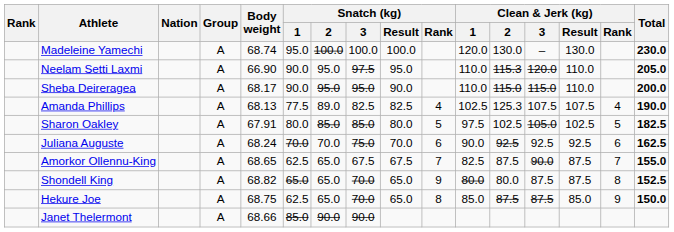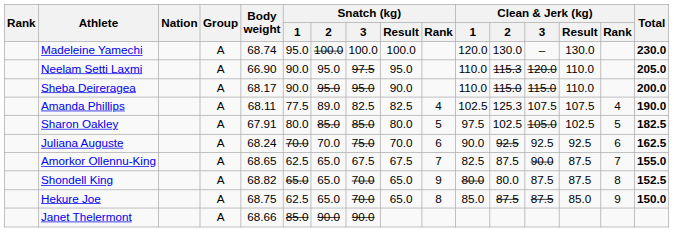 <table class="wikitable sortable" style="text-align:center;">
 <tr>
 <th rowspan=2>Rank</th>
 <th rowspan=2>Athlete</th>
 <th rowspan=2>Nation</th>
 <th rowspan=2>Group</th>
 <th rowspan=2>Body<br>weight</th>
 <th colspan=5>Snatch (kg)</th>
 <th colspan=5>Clean & Jerk (kg)</th>
 <th rowspan=2>Total</th>
 </tr>
 <tr>
 <th>1</th>
 <th>2</th>
 <th>3</th>
 <th>Result</th>
 <th>Rank</th>
 <th>1</th>
 <th>2</th>
 <th>3</th>
 <th>Result</th>
 <th>Rank</th>
 </tr>
 <tr>
 <td></td>
 <td align=left><a href='#'>Madeleine Yamechi</a></td>
 <td align=left></td>
 <td>A</td>
 <td>68.74</td>
 <td>95.0</td>
 <td><s>100.0</s></td>
 <td>100.0</td>
 <td>100.0</td>
 <td></td>
 <td>120.0</td>
 <td>130.0</td>
 <td>–</td>
 <td>130.0</td>
 <td></td>
 <td><strong>230.0</strong></td>
 </tr>
 <tr>
 <td></td>
 <td align=left><a href='#'>Neelam Setti Laxmi</a></td>
 <td align=left></td>
 <td>A</td>
 <td>66.90</td>
 <td>90.0</td>
 <td>95.0</td>
 <td><s>97.5</s></td>
 <td>95.0</td>
 <td></td>
 <td>110.0</td>
 <td><s>115.3</s></td>
 <td><s>120.0</s></td>
 <td>110.0</td>
 <td></td>
 <td><strong>205.0</strong></td>
 </tr>
 <tr>
 <td></td>
 <td align=left><a href='#'>Sheba Deireragea</a></td>
 <td align=left></td>
 <td>A</td>
 <td>68.17</td>
 <td>90.0</td>
 <td><s>95.0</s></td>
 <td><s>95.0</s></td>
 <td>90.0</td>
 <td></td>
 <td>110.0</td>
 <td><s>115.0</s></td>
 <td><s>115.0</s></td>
 <td>110.0</td>
 <td></td>
 <td><strong>200.0</strong></td>
 </tr>
 <tr>
 <td></td>
 <td align=left><a href='#'>Amanda Phillips</a></td>
 <td align=left></td>
 <td>A</td>
-<td>68.13</td>
+<td>68.11</td>
 <td>77.5</td>
 <td>89.0</td>
 <td>82.5</td>
 <td>82.5</td>
 <td>4</td>
 <td>102.5</td>
 <td>125.3</td>
 <td>107.5</td>
 <td>107.5</td>
 <td>4</td>
 <td><strong>190.0</strong></td>
 </tr>
 <tr>
 <td></td>
 <td align=left><a href='#'>Sharon Oakley</a></td>
 <td align=left></td>
 <td>A</td>
 <td>67.91</td>
 <td>80.0</td>
 <td><s>85.0</s></td>
 <td><s>85.0</s></td>
 <td>80.0</td>
 <td>5</td>
 <td>97.5</td>
 <td>102.5</td>
 <td><s>105.0</s></td>
 <td>102.5</td>
 <td>5</td>
 <td><strong>182.5</strong></td>
 </tr>
 <tr>
 <td></td>
 <td align=left><a href='#'>Juliana Auguste</a></td>
 <td align=left></td>
 <td>A</td>
 <td>68.24</td>
 <td><s>70.0</s></td>
 <td>70.0</td>
 <td><s>75.0</s></td>
 <td>70.0</td>
 <td>6</td>
 <td>90.0</td>
 <td><s>92.5</s></td>
 <td>92.5</td>
 <td>92.5</td>
 <td>6</td>
 <td><strong>162.5</strong></td>
 </tr>
 <tr>
 <td></td>
 <td align=left><a href='#'>Amorkor Ollennu-King</a></td>
 <td align=left></td>
 <td>A</td>
 <td>68.65</td>
 <td>62.5</td>
 <td>65.0</td>
 <td>67.5</td>
 <td>67.5</td>
 <td>7</td>
 <td>82.5</td>
 <td>87.5</td>
 <td><s>90.0</s></td>
 <td>87.5</td>
 <td>7</td>
 <td><strong>155.0</strong></td>
 </tr>
 <tr>
 <td></td>
 <td align=left><a href='#'>Shondell King</a></td>
 <td align=left></td>
 <td>A</td>
 <td>68.82</td>
 <td><s>65.0</s></td>
 <td>65.0</td>
 <td><s>70.0</s></td>
 <td>65.0</td>
 <td>9</td>
 <td><s>80.0</s></td>
 <td>80.0</td>
 <td>87.5</td>
 <td>87.5</td>
 <td>8</td>
 <td><strong>152.5</strong></td>
 </tr>
 <tr>
 <td></td>
 <td align=left><a href='#'>Hekure Joe</a></td>
 <td align=left></td>
 <td>A</td>
 <td>68.75</td>
 <td>62.5</td>
 <td>65.0</td>
 <td><s>70.0</s></td>
 <td>65.0</td>
 <td>8</td>
 <td>85.0</td>
 <td><s>87.5</s></td>
 <td><s>87.5</s></td>
 <td>85.0</td>
 <td>9</td>
 <td><strong>150.0</strong></td>
 </tr>
 <tr>
 <td></td>
 <td align=left><a href='#'>Janet Thelermont</a></td>
 <td align=left></td>
 <td>A</td>
 <td>68.66</td>
 <td><s>85.0</s></td>
 <td><s>90.0</s></td>
 <td><s>90.0</s></td>
 <td></td>
 <td></td>
 <td></td>
 <td></td>
 <td></td>
 <td></td>
 <td></td>
 <td></td>
 </tr>
 </table>
